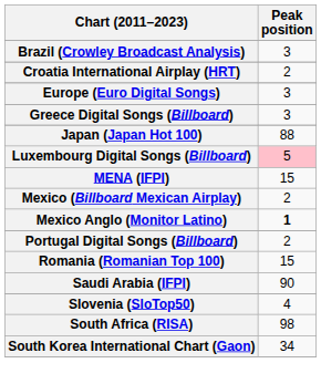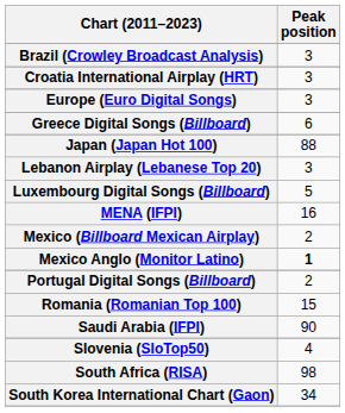 <table class="wikitable sortable plainrowheaders" style="text-align:center;">
 <tr>
 <th scope="col">Chart (2011–2023)</th>
 <th scope="col">Peak<br>position</th>
 </tr>
 <tr>
 </tr>
 <tr>
 </tr>
 <tr>
 </tr>
 <tr>
 </tr>
 <tr>
 <th scope="row">Brazil (<a href='#'>Crowley Broadcast Analysis</a>)</th>
 <td>3</td>
 </tr>
 <tr>
 </tr>
 <tr>
 <th scope="row">Croatia International Airplay (<a href='#'>HRT</a>)</th>
-<td style="text-align:center;">2</td>
+<td style="text-align:center;">3</td>
 </tr>
 <tr>
 </tr>
 <tr>
 </tr>
 <tr>
 </tr>
 <tr>
 <th scope="row">Europe (<a href='#'>Euro Digital Songs</a>)</th>
 <td>3</td>
 </tr>
 <tr>
 </tr>
 <tr>
 </tr>
 <tr>
 </tr>
 <tr>
 </tr>
 <tr>
 <th scope="row">Greece Digital Songs (<em><a href='#'>Billboard</a></em>)</th>
-<td>3</td>
+<td>6</td>
 </tr>
 <tr>
 </tr>
 <tr>
 </tr>
 <tr>
 </tr>
 <tr>
 </tr>
 <tr>
 </tr>
 <tr>
 <th scope="row">Japan (<a href='#'>Japan Hot 100</a>)</th>
 <td>88</td>
 </tr>
 <tr>
+<th scope="row">Lebanon Airplay (<a href='#'>Lebanese Top 20</a>)</th>
+<td>3</td>
+</tr>
+<tr>
 <th scope="row">Luxembourg Digital Songs (<em><a href='#'>Billboard</a></em>)</th>
-<td style="background: pink;">5</td>
+<td>5</td>
 </tr>
 <tr>
 <th scope="row"><a href='#'>MENA</a> (<a href='#'>IFPI</a>)</th>
-<td>15</td>
+<td>16</td>
 </tr>
 <tr>
 <th scope="row">Mexico (<a href='#'><em>Billboard</em> Mexican Airplay</a>)</th>
 <td>2</td>
 </tr>
 <tr>
 <th scope="row">Mexico Anglo (<a href='#'>Monitor Latino</a>)</th>
 <td><strong>1</strong></td>
 </tr>
 <tr>
 </tr>
 <tr>
 </tr>
 <tr>
 </tr>
 <tr>
 </tr>
 <tr>
 </tr>
 <tr>
 </tr>
 <tr>
 <th scope="row">Portugal Digital Songs (<em><a href='#'>Billboard</a></em>)</th>
 <td>2</td>
 </tr>
 <tr>
 <th scope="row">Romania (<a href='#'>Romanian Top 100</a>)</th>
 <td>15</td>
 </tr>
 <tr>
 <th scope="row">Saudi Arabia (<a href='#'>IFPI</a>)</th>
 <td>90</td>
 </tr>
 <tr>
 </tr>
 <tr>
 </tr>
 <tr>
 <th scope="row">Slovenia (<a href='#'>SloTop50</a>)</th>
 <td>4</td>
 </tr>
 <tr>
 <th scope="row">South Africa (<a href='#'>RISA</a>)</th>
 <td>98</td>
 </tr>
 <tr>
 <th scope="row">South Korea International Chart (<a href='#'>Gaon</a>)</th>
 <td>34</td>
 </tr>
 <tr>
 </tr>
 <tr>
 </tr>
 <tr>
 </tr>
 <tr>
 </tr>
 <tr>
 </tr>
 <tr>
 </tr>
 <tr>
 </tr>
 <tr>
 </tr>
 <tr>
 </tr>
 <tr>
 </tr>
 <tr>
 </tr>
 <tr>
 </tr>
 <tr>
 </tr>
 <tr>
 </tr>
 </table>
